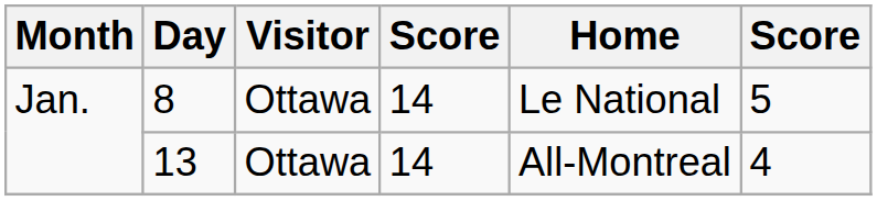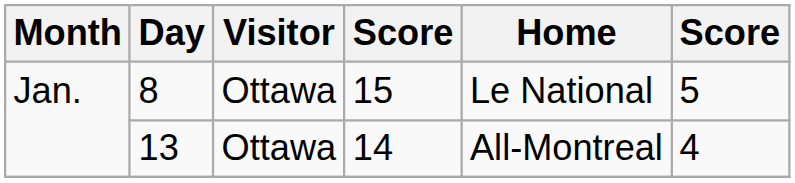 <table class="wikitable">
 <tr>
 <th>Month</th>
 <th>Day</th>
 <th>Visitor</th>
 <th>Score</th>
 <th>Home</th>
 <th>Score</th>
 </tr>
 <tr>
 <td rowspan=2 valign=top>Jan.</td>
 <td>8</td>
 <td>Ottawa</td>
-<td>14</td>
+<td>15</td>
 <td>Le National</td>
 <td>5</td>
 </tr>
 <tr>
 <td>13</td>
 <td>Ottawa</td>
 <td>14</td>
 <td>All-Montreal</td>
 <td>4</td>
 </tr>
 <tr>
 </tr>
 </table>
